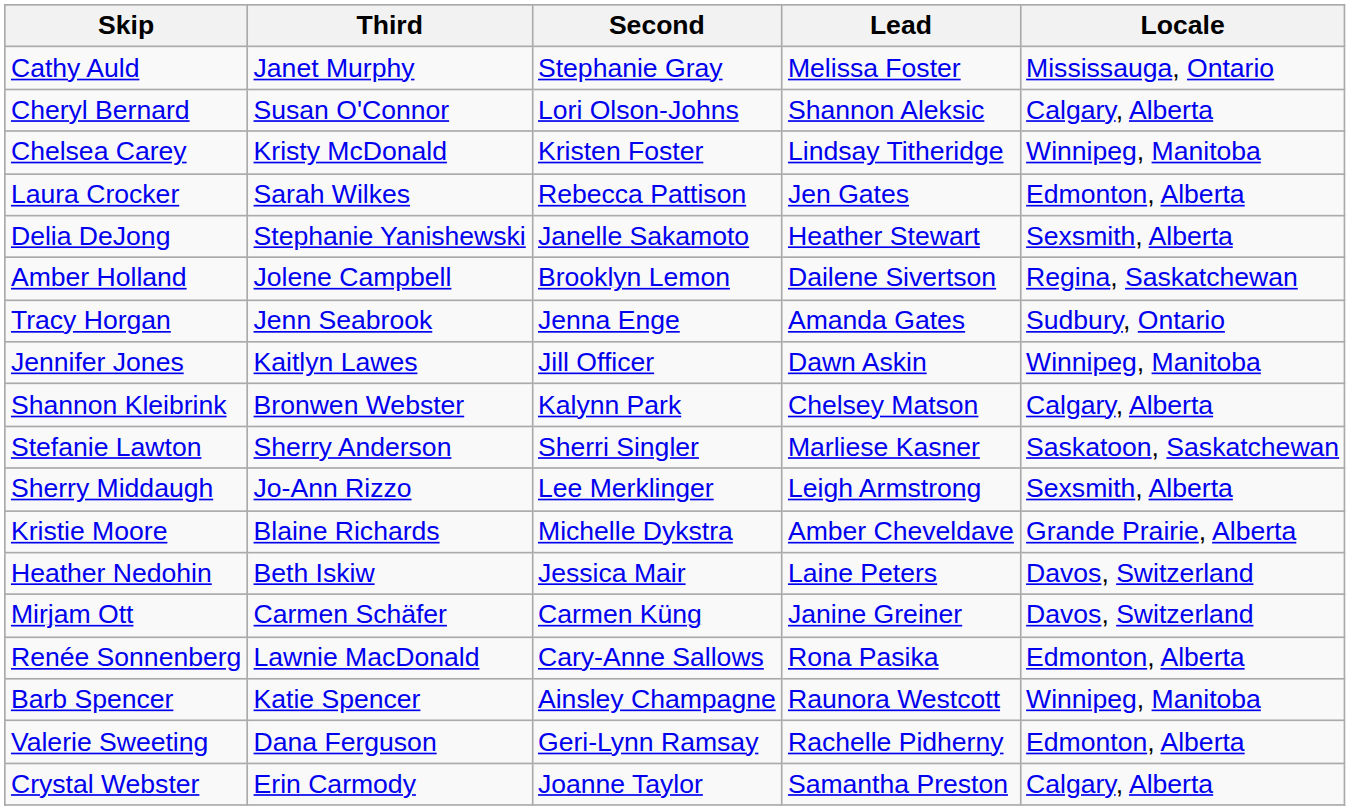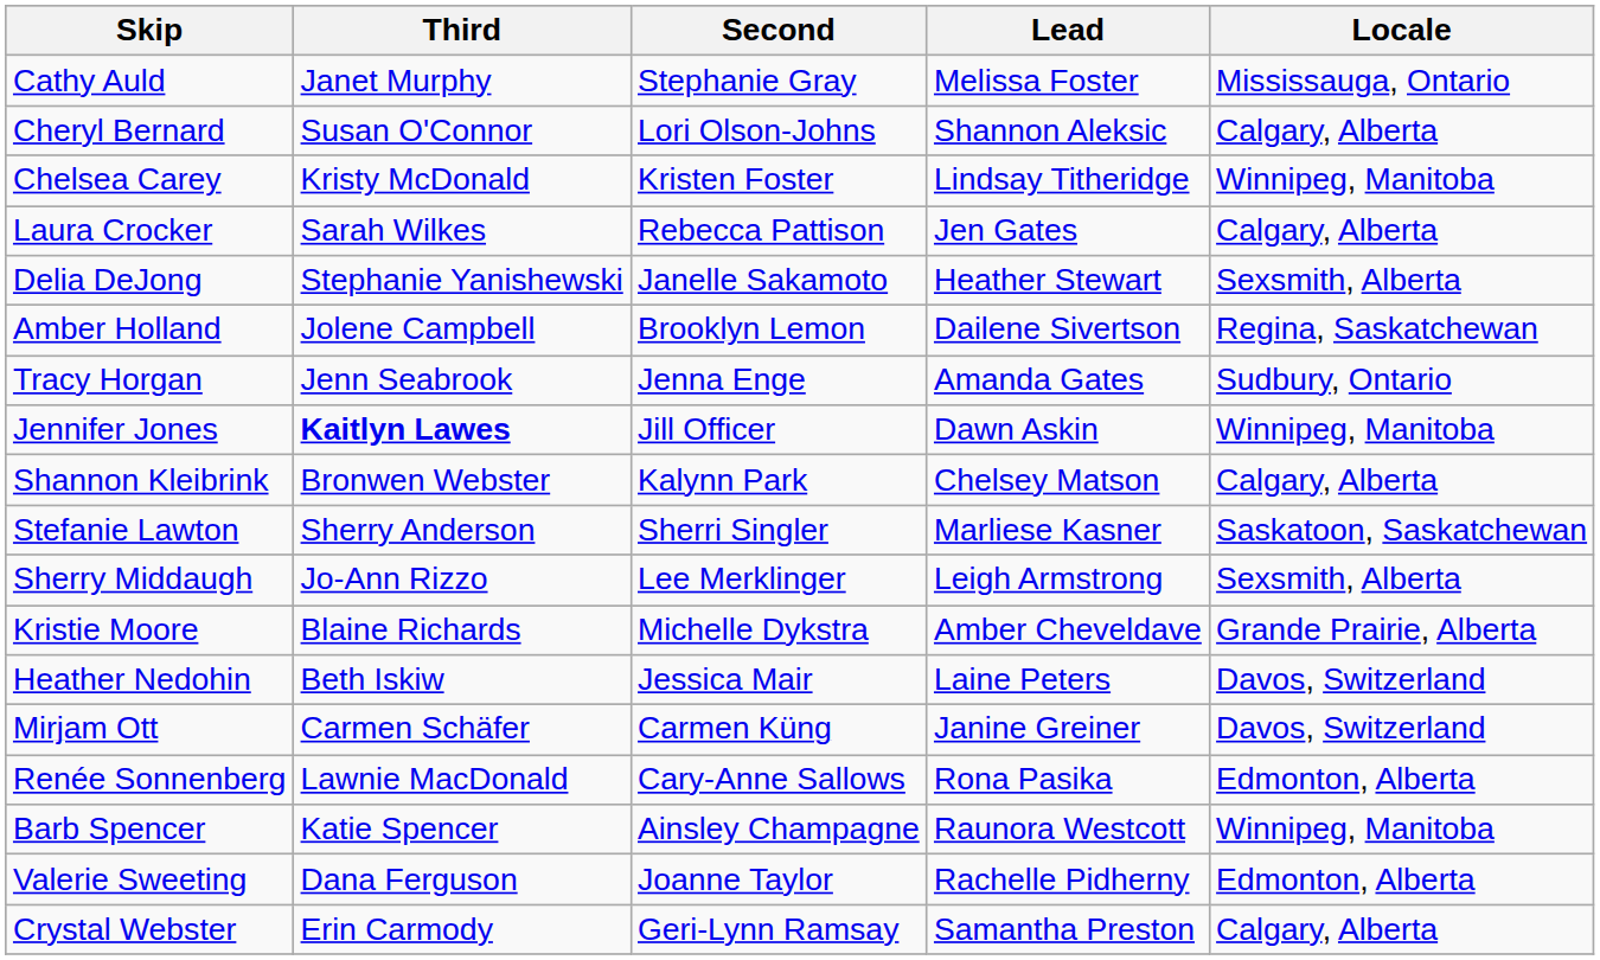 <table class=wikitable>
 <tr>
 <th>Skip</th>
 <th>Third</th>
 <th>Second</th>
 <th>Lead</th>
 <th>Locale</th>
 </tr>
 <tr>
 <td><a href='#'>Cathy Auld</a></td>
 <td><a href='#'>Janet Murphy</a></td>
 <td><a href='#'>Stephanie Gray</a></td>
 <td><a href='#'>Melissa Foster</a></td>
 <td> <a href='#'>Mississauga</a>, <a href='#'>Ontario</a></td>
 </tr>
 <tr>
 <td><a href='#'>Cheryl Bernard</a></td>
 <td><a href='#'>Susan O'Connor</a></td>
 <td><a href='#'>Lori Olson-Johns</a></td>
 <td><a href='#'>Shannon Aleksic</a></td>
 <td> <a href='#'>Calgary</a>, <a href='#'>Alberta</a></td>
 </tr>
 <tr>
 <td><a href='#'>Chelsea Carey</a></td>
 <td><a href='#'>Kristy McDonald</a></td>
 <td><a href='#'>Kristen Foster</a></td>
 <td><a href='#'>Lindsay Titheridge</a></td>
 <td> <a href='#'>Winnipeg</a>, <a href='#'>Manitoba</a></td>
 </tr>
 <tr>
 <td><a href='#'>Laura Crocker</a></td>
 <td><a href='#'>Sarah Wilkes</a></td>
 <td><a href='#'>Rebecca Pattison</a></td>
 <td><a href='#'>Jen Gates</a></td>
-<td> <a href='#'>Edmonton</a>, <a href='#'>Alberta</a></td>
+<td> <a href='#'>Calgary</a>, <a href='#'>Alberta</a></td>
 </tr>
 <tr>
 <td><a href='#'>Delia DeJong</a></td>
 <td><a href='#'>Stephanie Yanishewski</a></td>
 <td><a href='#'>Janelle Sakamoto</a></td>
 <td><a href='#'>Heather Stewart</a></td>
 <td> <a href='#'>Sexsmith</a>, <a href='#'>Alberta</a></td>
 </tr>
 <tr>
 <td><a href='#'>Amber Holland</a></td>
 <td><a href='#'>Jolene Campbell</a></td>
 <td><a href='#'>Brooklyn Lemon</a></td>
 <td><a href='#'>Dailene Sivertson</a></td>
 <td> <a href='#'>Regina</a>, <a href='#'>Saskatchewan</a></td>
 </tr>
 <tr>
 <td><a href='#'>Tracy Horgan</a></td>
 <td><a href='#'>Jenn Seabrook</a></td>
 <td><a href='#'>Jenna Enge</a></td>
 <td><a href='#'>Amanda Gates</a></td>
 <td> <a href='#'>Sudbury</a>, <a href='#'>Ontario</a></td>
 </tr>
 <tr>
 <td><a href='#'>Jennifer Jones</a></td>
-<td><a href='#'>Kaitlyn Lawes</a></td>
+<td><strong><a href='#'>Kaitlyn Lawes</a></strong></td>
 <td><a href='#'>Jill Officer</a></td>
 <td><a href='#'>Dawn Askin</a></td>
 <td> <a href='#'>Winnipeg</a>, <a href='#'>Manitoba</a></td>
 </tr>
 <tr>
 <td><a href='#'>Shannon Kleibrink</a></td>
 <td><a href='#'>Bronwen Webster</a></td>
 <td><a href='#'>Kalynn Park</a></td>
 <td><a href='#'>Chelsey Matson</a></td>
 <td> <a href='#'>Calgary</a>, <a href='#'>Alberta</a></td>
 </tr>
 <tr>
 <td><a href='#'>Stefanie Lawton</a></td>
 <td><a href='#'>Sherry Anderson</a></td>
 <td><a href='#'>Sherri Singler</a></td>
 <td><a href='#'>Marliese Kasner</a></td>
 <td> <a href='#'>Saskatoon</a>, <a href='#'>Saskatchewan</a></td>
 </tr>
 <tr>
 <td><a href='#'>Sherry Middaugh</a></td>
 <td><a href='#'>Jo-Ann Rizzo</a></td>
 <td><a href='#'>Lee Merklinger</a></td>
 <td><a href='#'>Leigh Armstrong</a></td>
 <td> <a href='#'>Sexsmith</a>, <a href='#'>Alberta</a></td>
 </tr>
 <tr>
 <td><a href='#'>Kristie Moore</a></td>
 <td><a href='#'>Blaine Richards</a></td>
 <td><a href='#'>Michelle Dykstra</a></td>
 <td><a href='#'>Amber Cheveldave</a></td>
 <td> <a href='#'>Grande Prairie</a>, <a href='#'>Alberta</a></td>
 </tr>
 <tr>
 <td><a href='#'>Heather Nedohin</a></td>
 <td><a href='#'>Beth Iskiw</a></td>
 <td><a href='#'>Jessica Mair</a></td>
 <td><a href='#'>Laine Peters</a></td>
 <td> <a href='#'>Davos</a>, <a href='#'>Switzerland</a></td>
 </tr>
 <tr>
 <td><a href='#'>Mirjam Ott</a></td>
 <td><a href='#'>Carmen Schäfer</a></td>
 <td><a href='#'>Carmen Küng</a></td>
 <td><a href='#'>Janine Greiner</a></td>
 <td> <a href='#'>Davos</a>, <a href='#'>Switzerland</a></td>
 </tr>
 <tr>
 <td><a href='#'>Renée Sonnenberg</a></td>
 <td><a href='#'>Lawnie MacDonald</a></td>
 <td><a href='#'>Cary-Anne Sallows</a></td>
 <td><a href='#'>Rona Pasika</a></td>
 <td> <a href='#'>Edmonton</a>, <a href='#'>Alberta</a></td>
 </tr>
 <tr>
 <td><a href='#'>Barb Spencer</a></td>
 <td><a href='#'>Katie Spencer</a></td>
 <td><a href='#'>Ainsley Champagne</a></td>
 <td><a href='#'>Raunora Westcott</a></td>
 <td> <a href='#'>Winnipeg</a>, <a href='#'>Manitoba</a></td>
 </tr>
 <tr>
 <td><a href='#'>Valerie Sweeting</a></td>
 <td><a href='#'>Dana Ferguson</a></td>
-<td><a href='#'>Geri-Lynn Ramsay</a></td>
+<td><a href='#'>Joanne Taylor</a></td>
 <td><a href='#'>Rachelle Pidherny</a></td>
 <td> <a href='#'>Edmonton</a>, <a href='#'>Alberta</a></td>
 </tr>
 <tr>
 <td><a href='#'>Crystal Webster</a></td>
 <td><a href='#'>Erin Carmody</a></td>
-<td><a href='#'>Joanne Taylor</a></td>
+<td><a href='#'>Geri-Lynn Ramsay</a></td>
 <td><a href='#'>Samantha Preston</a></td>
 <td> <a href='#'>Calgary</a>, <a href='#'>Alberta</a></td>
 </tr>
 </table>
